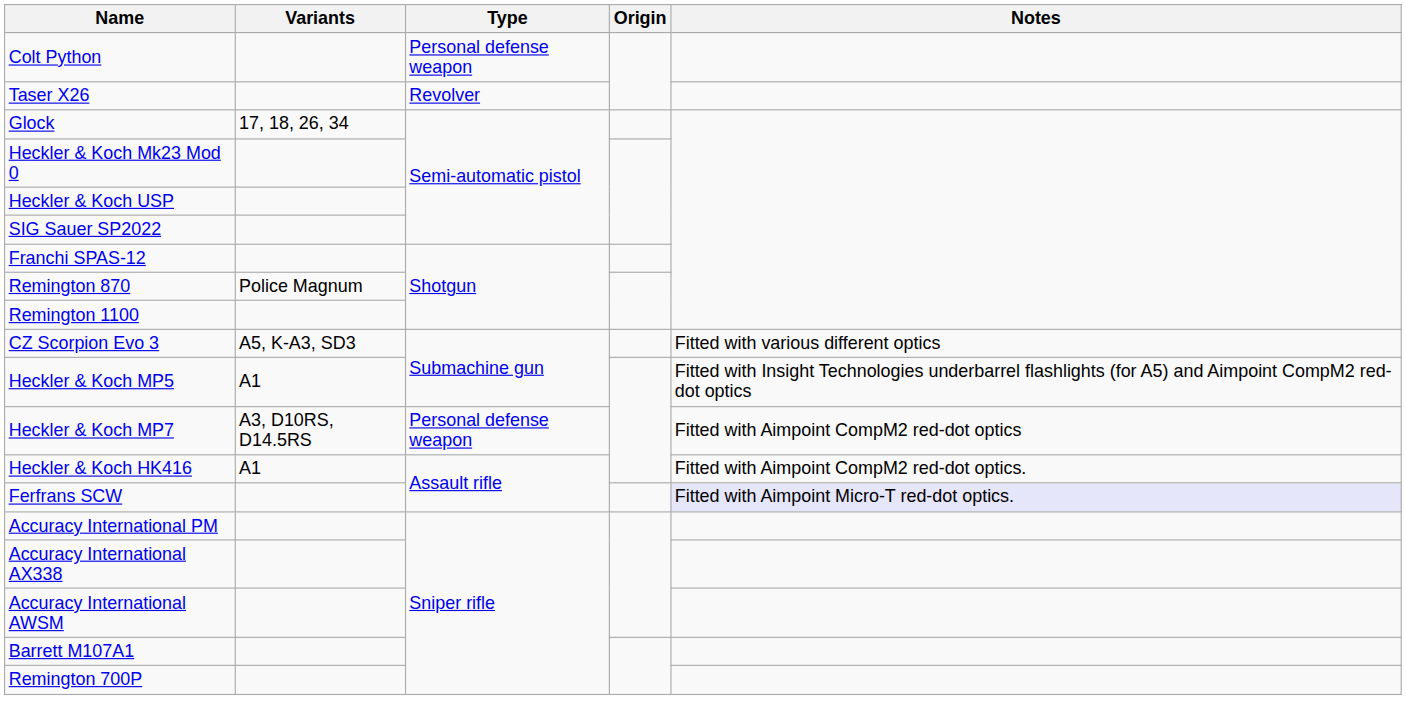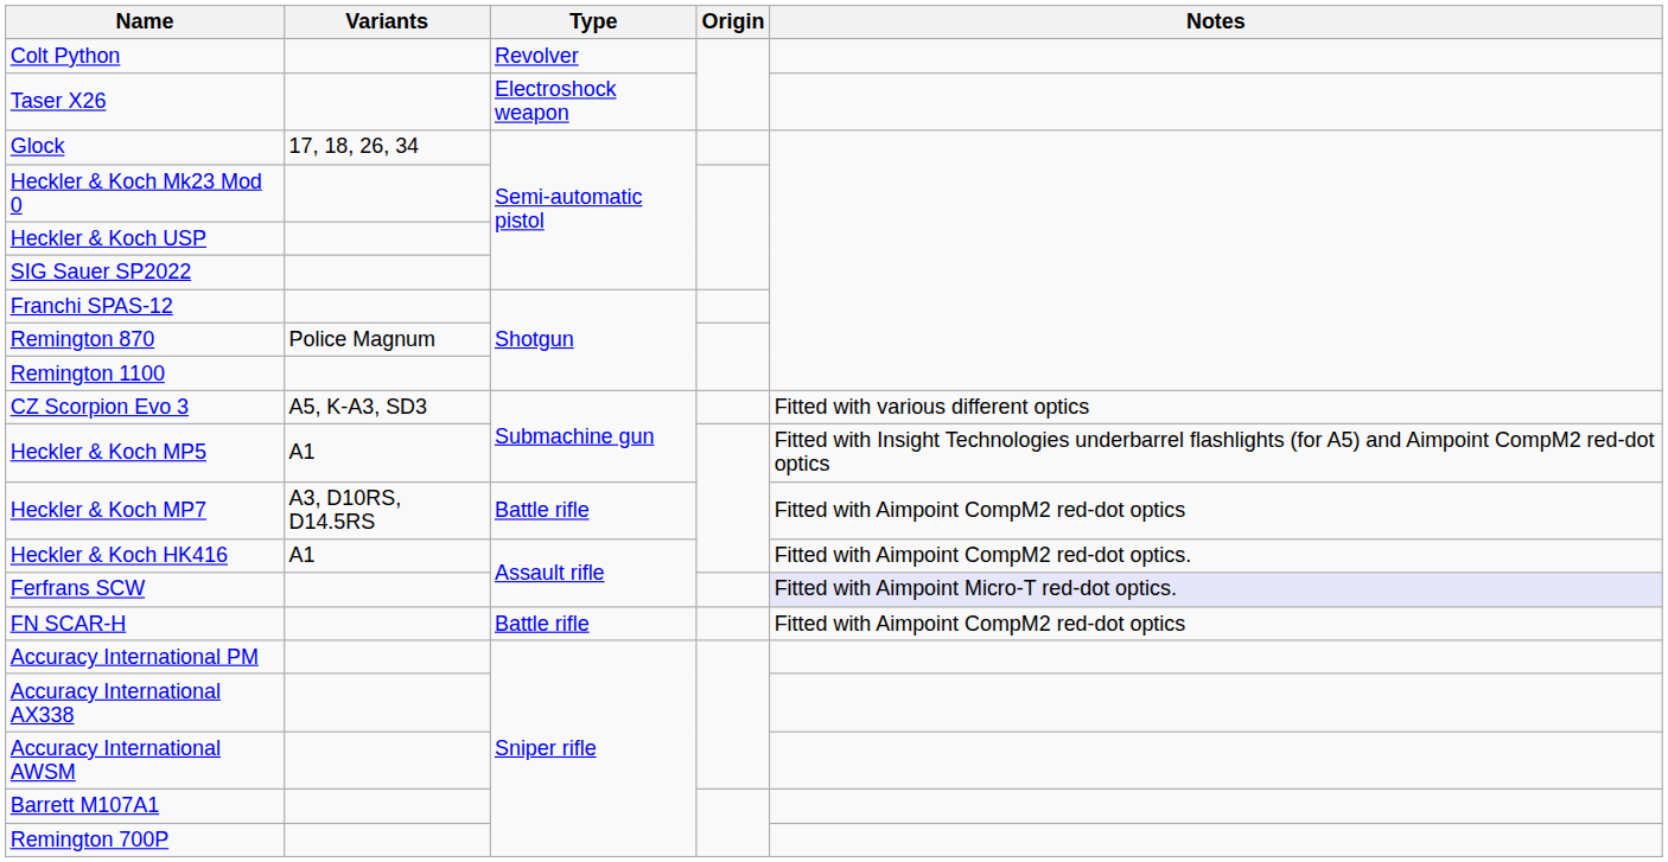 <table class="wikitable">
 <tr>
 <th>Name</th>
 <th>Variants</th>
 <th>Type</th>
 <th>Origin</th>
 <th>Notes</th>
 </tr>
 <tr>
 <td><a href='#'>Colt Python</a></td>
 <td></td>
-<td><a href='#'>Personal defense weapon</a></td>
+<td><a href='#'>Revolver</a></td>
 <td rowspan="2"></td>
 <td></td>
 </tr>
 <tr>
 <td><a href='#'>Taser X26</a></td>
 <td></td>
-<td><a href='#'>Revolver</a></td>
+<td><a href='#'>Electroshock weapon</a></td>
 <td></td>
 </tr>
 <tr>
 <td><a href='#'>Glock</a></td>
 <td>17, 18, 26, 34</td>
 <td rowspan="4"><a href='#'>Semi-automatic pistol</a></td>
 <td></td>
 <td rowspan="7"></td>
 </tr>
 <tr>
 <td><a href='#'>Heckler & Koch Mk23 Mod 0</a></td>
 <td></td>
 <td rowspan="3"></td>
 </tr>
 <tr>
 <td><a href='#'>Heckler & Koch USP</a></td>
 <td></td>
 </tr>
 <tr>
 <td><a href='#'>SIG Sauer SP2022</a></td>
 <td></td>
 </tr>
 <tr>
 <td><a href='#'>Franchi SPAS-12</a></td>
 <td></td>
 <td rowspan="3"><a href='#'>Shotgun</a></td>
 <td></td>
 </tr>
 <tr>
 <td><a href='#'>Remington 870</a></td>
 <td>Police Magnum</td>
 <td rowspan="2"></td>
 </tr>
 <tr>
 <td><a href='#'>Remington 1100</a></td>
 <td></td>
 </tr>
 <tr>
 <td><a href='#'>CZ Scorpion Evo 3</a></td>
 <td>A5, K-A3, SD3</td>
 <td rowspan="2"><a href='#'>Submachine gun</a></td>
 <td></td>
 <td>Fitted with various different optics</td>
 </tr>
 <tr>
 <td><a href='#'>Heckler & Koch MP5</a></td>
 <td>A1</td>
 <td rowspan="3"></td>
 <td>Fitted with Insight Technologies underbarrel flashlights (for A5) and Aimpoint CompM2 red-dot optics</td>
 </tr>
 <tr>
 <td><a href='#'>Heckler & Koch MP7</a></td>
 <td>A3, D10RS, D14.5RS</td>
-<td><a href='#'>Personal defense weapon</a></td>
+<td><a href='#'>Battle rifle</a></td>
 <td>Fitted with Aimpoint CompM2 red-dot optics</td>
 </tr>
 <tr>
 <td><a href='#'>Heckler & Koch HK416</a></td>
 <td>A1</td>
 <td rowspan="2"><a href='#'>Assault rifle</a></td>
 <td>Fitted with Aimpoint CompM2 red-dot optics.</td>
 </tr>
 <tr>
 <td><a href='#'>Ferfrans SCW</a></td>
 <td></td>
 <td><br></td>
 <td style="background: lavender;">Fitted with Aimpoint Micro-T red-dot optics.</td>
+</tr>
+<tr>
+<td><a href='#'>FN SCAR-H</a></td>
+<td></td>
+<td><a href='#'>Battle rifle</a></td>
+<td></td>
+<td>Fitted with Aimpoint CompM2 red-dot optics</td>
 </tr>
 <tr>
 <td><a href='#'>Accuracy International PM</a></td>
 <td></td>
 <td rowspan="5"><a href='#'>Sniper rifle</a></td>
 <td rowspan="3"></td>
 <td></td>
 </tr>
 <tr>
 <td><a href='#'>Accuracy International AX338</a></td>
 <td></td>
 <td></td>
 </tr>
 <tr>
 <td><a href='#'>Accuracy International AWSM</a></td>
 <td></td>
 <td></td>
 </tr>
 <tr>
 <td><a href='#'>Barrett M107A1</a></td>
 <td></td>
 <td rowspan="2"></td>
 <td></td>
 </tr>
 <tr>
 <td><a href='#'>Remington 700P</a></td>
 <td></td>
 <td></td>
 </tr>
 </table>
